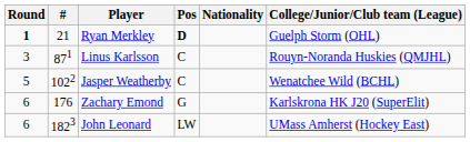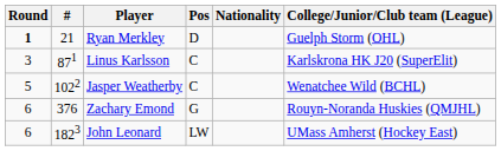 <table class="wikitable">
 <tr>
 <th>Round</th>
 <th>#</th>
 <th>Player</th>
 <th>Pos</th>
 <th>Nationality</th>
 <th>College/Junior/Club team (League)</th>
 </tr>
 <tr>
 <td style="text-align:center;"><strong>1</strong></td>
 <td style="text-align:center;">21</td>
 <td><a href='#'>Ryan Merkley</a></td>
-<td><strong>D</strong></td>
+<td>D</td>
 <td></td>
 <td><a href='#'>Guelph Storm</a> (<a href='#'>OHL</a>)</td>
 </tr>
 <tr>
 <td style="text-align:center;">3</td>
 <td style="text-align:center;">87<sup>1</sup></td>
 <td><a href='#'>Linus Karlsson</a></td>
 <td>C</td>
 <td></td>
-<td><a href='#'>Rouyn-Noranda Huskies</a> (<a href='#'>QMJHL</a>)</td>
+<td><a href='#'>Karlskrona HK J20</a> (<a href='#'>SuperElit</a>)</td>
 </tr>
 <tr>
 <td style="text-align:center;">5</td>
 <td style="text-align:center;">102<sup>2</sup></td>
 <td><a href='#'>Jasper Weatherby</a></td>
 <td>C</td>
 <td></td>
 <td><a href='#'>Wenatchee Wild</a> (<a href='#'>BCHL</a>)</td>
 </tr>
 <tr>
 <td style="text-align:center;">6</td>
-<td style="text-align:center;">176</td>
+<td style="text-align:center;">376</td>
 <td><a href='#'>Zachary Emond</a></td>
 <td>G</td>
 <td></td>
-<td><a href='#'>Karlskrona HK J20</a> (<a href='#'>SuperElit</a>)</td>
+<td><a href='#'>Rouyn-Noranda Huskies</a> (<a href='#'>QMJHL</a>)</td>
 </tr>
 <tr>
 <td style="text-align:center;">6</td>
 <td style="text-align:center;">182<sup>3</sup></td>
 <td><a href='#'>John Leonard</a></td>
 <td>LW</td>
 <td></td>
 <td><a href='#'>UMass Amherst</a> (<a href='#'>Hockey East</a>)</td>
 </tr>
 </table>
